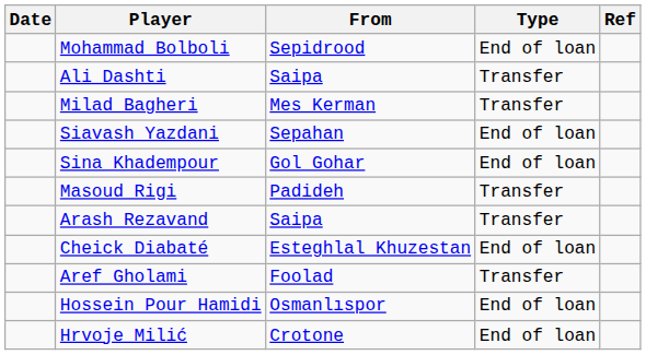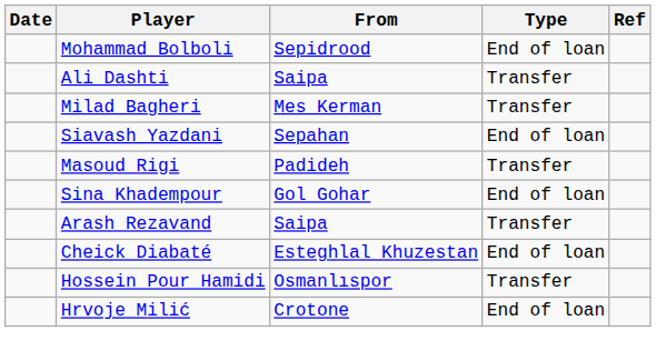 <table class="wikitable">
 <tr>
 <th><strong>Date</strong></th>
 <th><strong>Player</strong></th>
 <th><strong>From</strong></th>
 <th><strong>Type</strong></th>
 <th><strong>Ref</strong></th>
 </tr>
 <tr>
 <td></td>
 <td> <a href='#'>Mohammad Bolboli</a></td>
 <td> <a href='#'>Sepidrood</a></td>
 <td>End of loan</td>
 <td></td>
 </tr>
 <tr>
 <td></td>
 <td> <a href='#'>Ali Dashti</a></td>
 <td> <a href='#'>Saipa</a></td>
 <td>Transfer</td>
 <td></td>
 </tr>
 <tr>
 <td></td>
 <td> <a href='#'>Milad Bagheri</a></td>
 <td> <a href='#'>Mes Kerman</a></td>
 <td>Transfer</td>
 <td></td>
 </tr>
 <tr>
 <td></td>
 <td> <a href='#'>Siavash Yazdani</a></td>
 <td> <a href='#'>Sepahan</a></td>
 <td>End of loan</td>
 <td></td>
 </tr>
 <tr>
 <td></td>
-<td> <a href='#'>Sina Khadempour</a></td>
-<td> <a href='#'>Gol Gohar</a></td>
-<td>End of loan</td>
+<td> <a href='#'>Masoud Rigi</a></td>
+<td> <a href='#'>Padideh</a></td>
+<td>Transfer</td>
 <td></td>
 </tr>
 <tr>
 <td></td>
-<td> <a href='#'>Masoud Rigi</a></td>
-<td> <a href='#'>Padideh</a></td>
-<td>Transfer</td>
+<td> <a href='#'>Sina Khadempour</a></td>
+<td> <a href='#'>Gol Gohar</a></td>
+<td>End of loan</td>
 <td></td>
 </tr>
 <tr>
 <td></td>
 <td> <a href='#'>Arash Rezavand</a></td>
 <td> <a href='#'>Saipa</a></td>
 <td>Transfer</td>
 <td></td>
 </tr>
 <tr>
 <td></td>
 <td> <a href='#'>Cheick Diabaté</a></td>
 <td> <a href='#'>Esteghlal Khuzestan</a></td>
 <td>End of loan</td>
 <td></td>
 </tr>
 <tr>
 <td></td>
-<td> <a href='#'>Aref Gholami</a></td>
-<td> <a href='#'>Foolad</a></td>
-<td>Transfer</td>
-<td></td>
-</tr>
-<tr>
-<td></td>
 <td> <a href='#'>Hossein Pour Hamidi</a></td>
 <td> <a href='#'>Osmanlıspor</a></td>
-<td>End of loan</td>
+<td>Transfer</td>
 <td></td>
 </tr>
 <tr>
 <td></td>
 <td> <a href='#'>Hrvoje Milić</a></td>
 <td> <a href='#'>Crotone</a></td>
 <td>End of loan</td>
 <td></td>
 </tr>
 </table>
